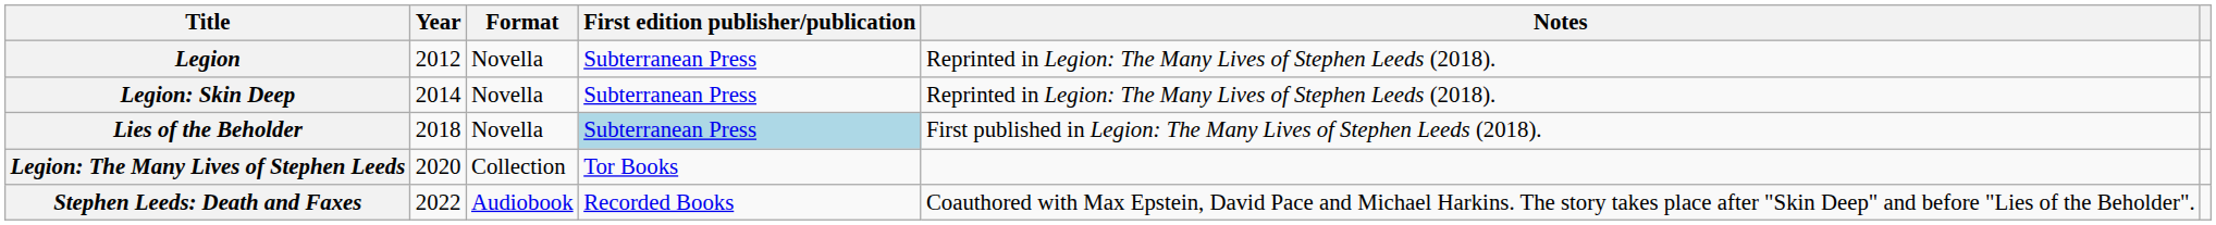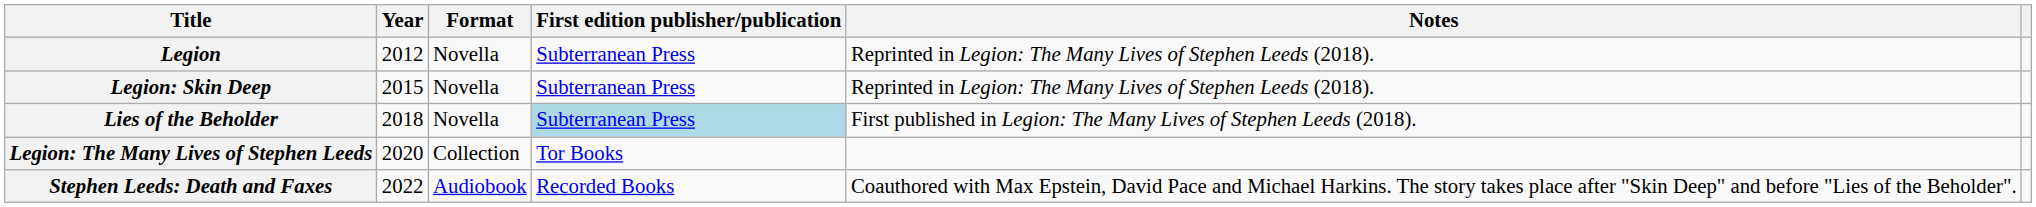 <table class="wikitable sortable plainrowheaders">
 <tr>
 <th scope="col">Title</th>
 <th scope="col">Year</th>
 <th scope="col" class="unsortable">Format</th>
 <th scope="col" class="unsortable">First edition publisher/publication</th>
 <th scope="col" class="unsortable">Notes</th>
 <th scope="col" class="unsortable"></th>
 </tr>
 <tr>
 <th scope="row"><em>Legion</em></th>
 <td>2012</td>
 <td>Novella</td>
 <td><a href='#'>Subterranean Press</a></td>
 <td>Reprinted in <em>Legion: The Many Lives of Stephen Leeds</em> (2018).</td>
 <td align="center"></td>
 </tr>
 <tr>
 <th scope="row"><em>Legion: Skin Deep</em></th>
-<td>2014</td>
+<td>2015</td>
 <td>Novella</td>
 <td><a href='#'>Subterranean Press</a></td>
 <td>Reprinted in <em>Legion: The Many Lives of Stephen Leeds</em> (2018).</td>
 <td align="center"></td>
 </tr>
 <tr>
 <th scope="row"><em>Lies of the Beholder</em></th>
 <td>2018</td>
 <td>Novella</td>
 <td style="background: lightblue;"><a href='#'>Subterranean Press</a></td>
 <td>First published in <em>Legion: The Many Lives of Stephen Leeds</em> (2018).</td>
 <td align="center"></td>
 </tr>
 <tr>
 <th scope="row"><em>Legion: The Many Lives of Stephen Leeds</em></th>
 <td>2020</td>
 <td>Collection</td>
 <td><a href='#'>Tor Books</a></td>
 <td></td>
 <td align="center"></td>
 </tr>
 <tr>
 <th scope="row"><em>Stephen Leeds: Death and Faxes</em></th>
 <td>2022</td>
 <td><a href='#'>Audiobook</a></td>
 <td><a href='#'>Recorded Books</a></td>
 <td>Coauthored with Max Epstein, David Pace and Michael Harkins. The story takes place after "Skin Deep" and before "Lies of the Beholder".</td>
 <td align="center"></td>
 </tr>
 </table>
